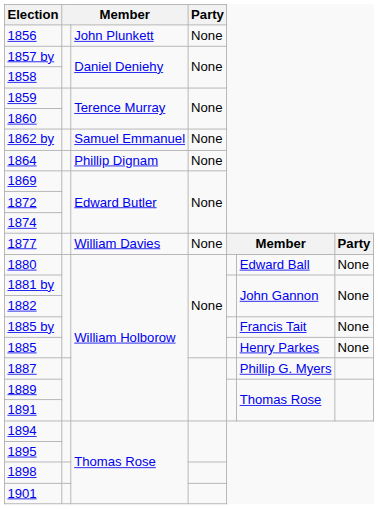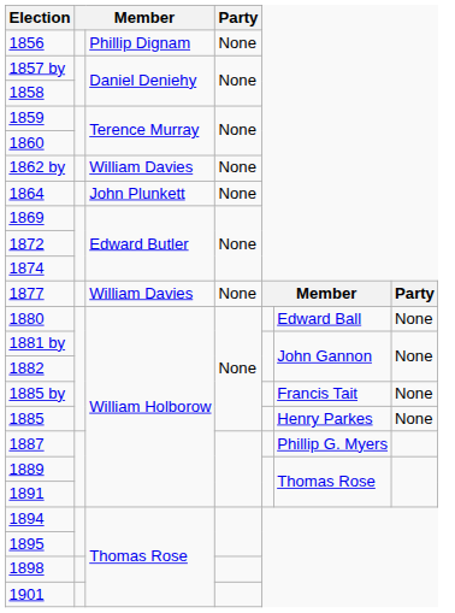 <table class="wikitable" style='border-style: none none none solid;'>
 <tr>
 <th>Election</th>
 <th colspan="2">Member</th>
 <th>Party</th>
 </tr>
 <tr>
 <td><a href='#'>1856</a></td>
 <td> </td>
-<td style="background: #f9f9f9"><a href='#'>John Plunkett</a></td>
+<td style="background: #f9f9f9"><a href='#'>Phillip Dignam</a></td>
 <td style="background: #f9f9f9">None</td>
 </tr>
 <tr>
 <td><a href='#'>1857 by</a></td>
 <td rowspan="2" > </td>
 <td rowspan="2" style="background: #f9f9f9"><a href='#'>Daniel Deniehy</a></td>
 <td rowspan="2" style="background: #f9f9f9">None</td>
 </tr>
 <tr>
 <td><a href='#'>1858</a></td>
 </tr>
 <tr>
 <td><a href='#'>1859</a></td>
 <td rowspan="2" > </td>
 <td rowspan="2" style="background: #f9f9f9"><a href='#'>Terence Murray</a></td>
 <td rowspan="2" style="background: #f9f9f9">None</td>
 </tr>
 <tr>
 <td><a href='#'>1860</a></td>
 </tr>
 <tr>
 <td><a href='#'>1862 by</a></td>
 <td> </td>
-<td style="background: #f9f9f9"><a href='#'>Samuel Emmanuel</a></td>
+<td style="background: #f9f9f9"><a href='#'>William Davies</a></td>
 <td style="background: #f9f9f9">None</td>
 </tr>
 <tr>
 <td><a href='#'>1864</a></td>
 <td> </td>
-<td style="background: #f9f9f9"><a href='#'>Phillip Dignam</a></td>
+<td style="background: #f9f9f9"><a href='#'>John Plunkett</a></td>
 <td style="background: #f9f9f9">None</td>
 </tr>
 <tr>
 <td><a href='#'>1869</a></td>
 <td rowspan="3" > </td>
 <td rowspan="3" style="background: #f9f9f9"><a href='#'>Edward Butler</a></td>
 <td rowspan="3" style="background: #f9f9f9">None</td>
 </tr>
 <tr>
 <td><a href='#'>1872</a></td>
 </tr>
 <tr>
 <td><a href='#'>1874</a></td>
 </tr>
 <tr>
 <td><a href='#'>1877</a></td>
 <td> </td>
 <td style="background: #f9f9f9"><a href='#'>William Davies</a></td>
 <td style="background: #f9f9f9">None</td>
 <th colspan="2">Member</th>
 <th>Party</th>
 </tr>
 <tr>
 <td><a href='#'>1880</a></td>
 <td rowspan="5" > </td>
 <td rowspan="8" style="background: #f9f9f9"><a href='#'>William Holborow</a></td>
 <td rowspan="5" style="background: #f9f9f9">None</td>
 <td> </td>
 <td style="background: #f9f9f9"><a href='#'>Edward Ball</a></td>
 <td style="background: #f9f9f9">None</td>
 </tr>
 <tr>
 <td><a href='#'>1881 by</a></td>
 <td rowspan="2" > </td>
 <td rowspan="2" style="background: #f9f9f9"><a href='#'>John Gannon</a></td>
 <td rowspan="2" style="background: #f9f9f9">None</td>
 </tr>
 <tr>
 <td><a href='#'>1882</a></td>
 </tr>
 <tr>
 <td><a href='#'>1885 by</a></td>
 <td> </td>
 <td style="background: #f9f9f9"><a href='#'>Francis Tait</a></td>
 <td style="background: #f9f9f9">None</td>
 </tr>
 <tr>
 <td><a href='#'>1885</a></td>
 <td> </td>
 <td style="background: #f9f9f9"><a href='#'>Henry Parkes</a></td>
 <td style="background: #f9f9f9">None</td>
 </tr>
 <tr>
 <td><a href='#'>1887</a></td>
 <td rowspan="3" > </td>
 <td rowspan="3" style="background: #f9f9f9"></td>
 <td> </td>
 <td style="background: #f9f9f9"><a href='#'>Phillip G. Myers</a></td>
 <td style="background: #f9f9f9"></td>
 </tr>
 <tr>
 <td><a href='#'>1889</a></td>
 <td rowspan="2" > </td>
 <td rowspan="2" style="background: #f9f9f9"><a href='#'>Thomas Rose</a></td>
 <td rowspan="2" style="background: #f9f9f9"></td>
 </tr>
 <tr>
 <td><a href='#'>1891</a></td>
 </tr>
 <tr>
 <td><a href='#'>1894</a></td>
 <td rowspan="2" > </td>
 <td rowspan="4" style="background: #f9f9f9"><a href='#'>Thomas Rose</a></td>
 <td rowspan="2" style="background: #f9f9f9"></td>
 </tr>
 <tr>
 <td><a href='#'>1895</a></td>
 </tr>
 <tr>
 <td><a href='#'>1898</a></td>
 <td> </td>
 <td style="background: #f9f9f9"></td>
 </tr>
 <tr>
 <td><a href='#'>1901</a></td>
 <td> </td>
 <td style="background: #f9f9f9"></td>
 </tr>
 </table>
